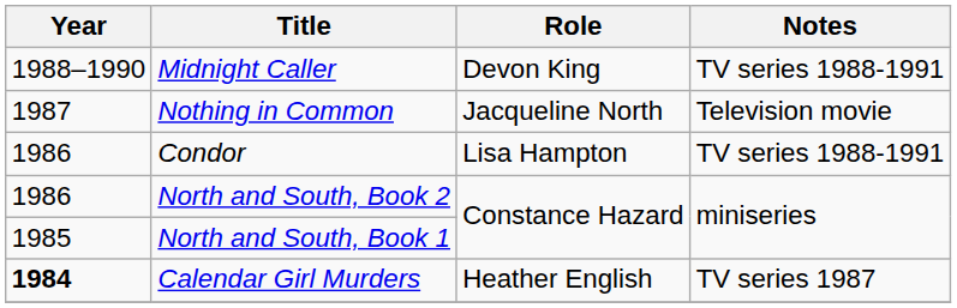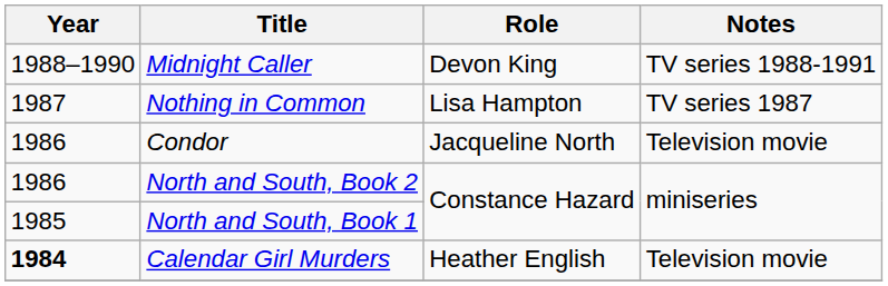 <table class="wikitable sortable">
 <tr>
 <th>Year</th>
 <th>Title</th>
 <th>Role</th>
 <th class="unsortable">Notes</th>
 </tr>
 <tr>
 <td>1988–1990</td>
 <td><em><a href='#'>Midnight Caller</a></em></td>
 <td>Devon King</td>
 <td>TV series 1988-1991</td>
 </tr>
 <tr>
 <td>1987</td>
 <td><em><a href='#'>Nothing in Common</a></em></td>
-<td>Jacqueline North</td>
-<td>Television movie</td>
+<td>Lisa Hampton</td>
+<td>TV series 1987</td>
 </tr>
 <tr>
 <td>1986</td>
 <td><em>Condor</em></td>
-<td>Lisa Hampton</td>
-<td>TV series 1988-1991</td>
+<td>Jacqueline North</td>
+<td>Television movie</td>
 </tr>
 <tr>
 <td>1986</td>
 <td><a href='#'><em>North and South, Book 2</em></a></td>
 <td rowspan="2">Constance Hazard</td>
 <td rowspan="2">miniseries</td>
 </tr>
 <tr>
 <td>1985</td>
 <td><a href='#'><em>North and South, Book 1</em></a></td>
 </tr>
 <tr>
 <td><strong>1984</strong></td>
 <td><em><a href='#'>Calendar Girl Murders</a></em></td>
 <td>Heather English</td>
-<td>TV series 1987</td>
+<td>Television movie</td>
 </tr>
 <tr>
 </tr>
 </table>
